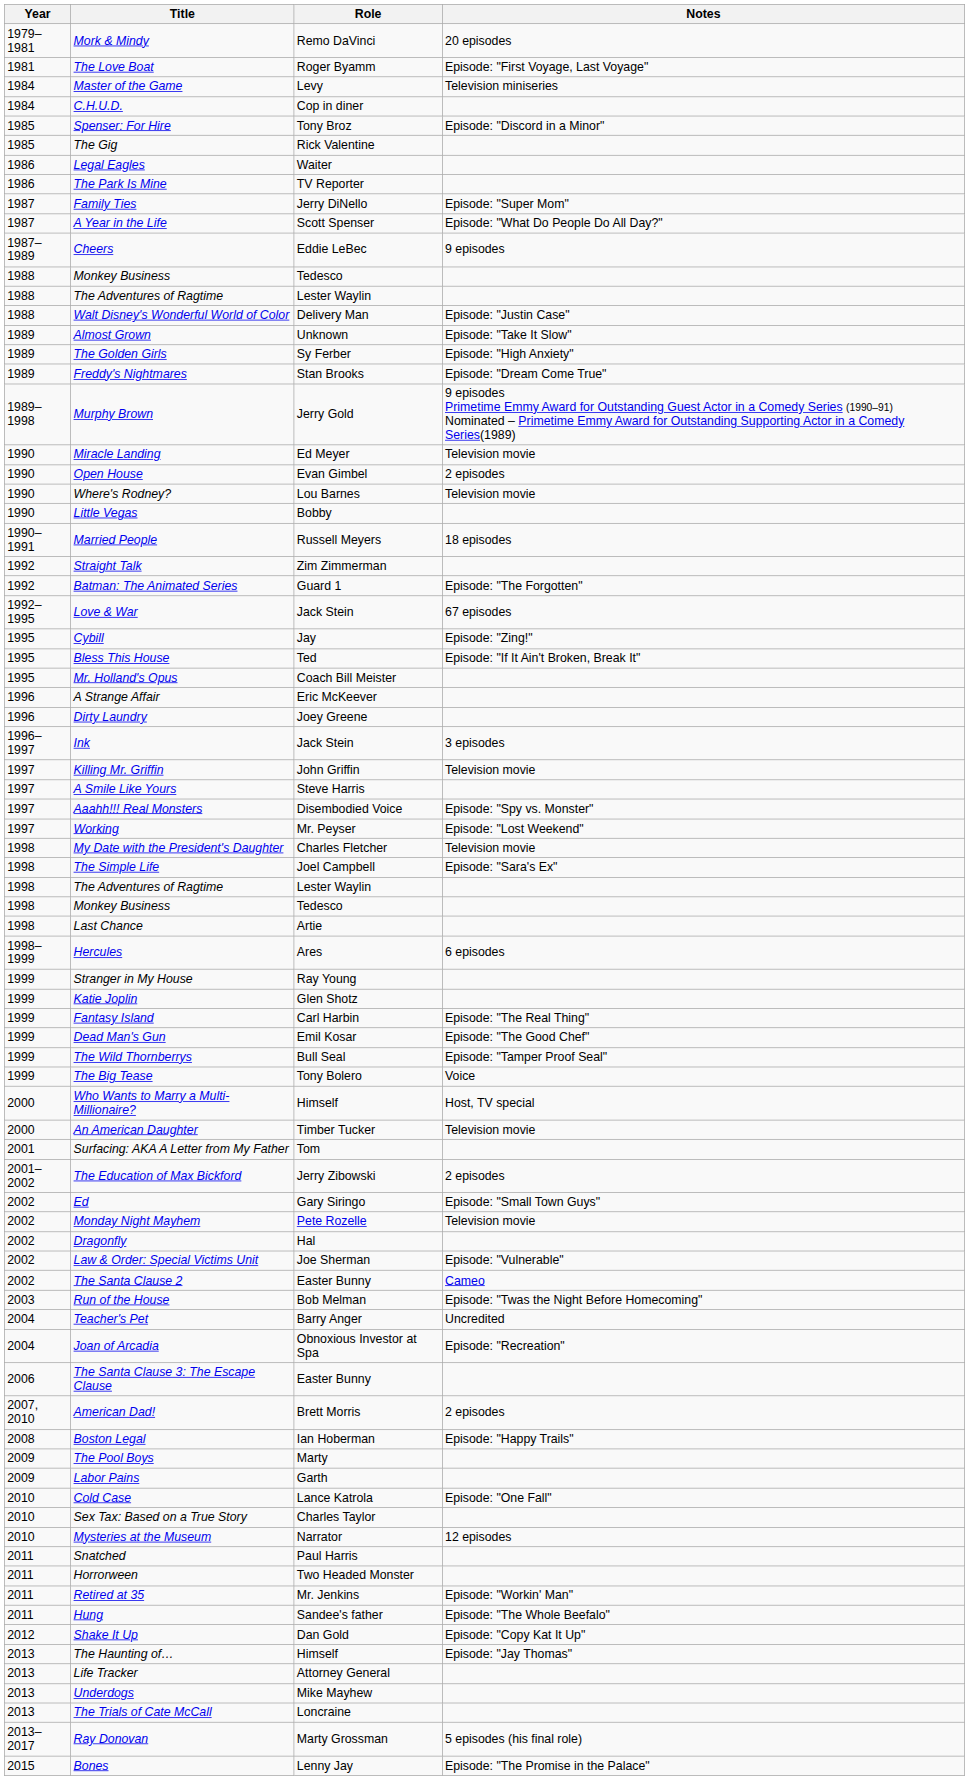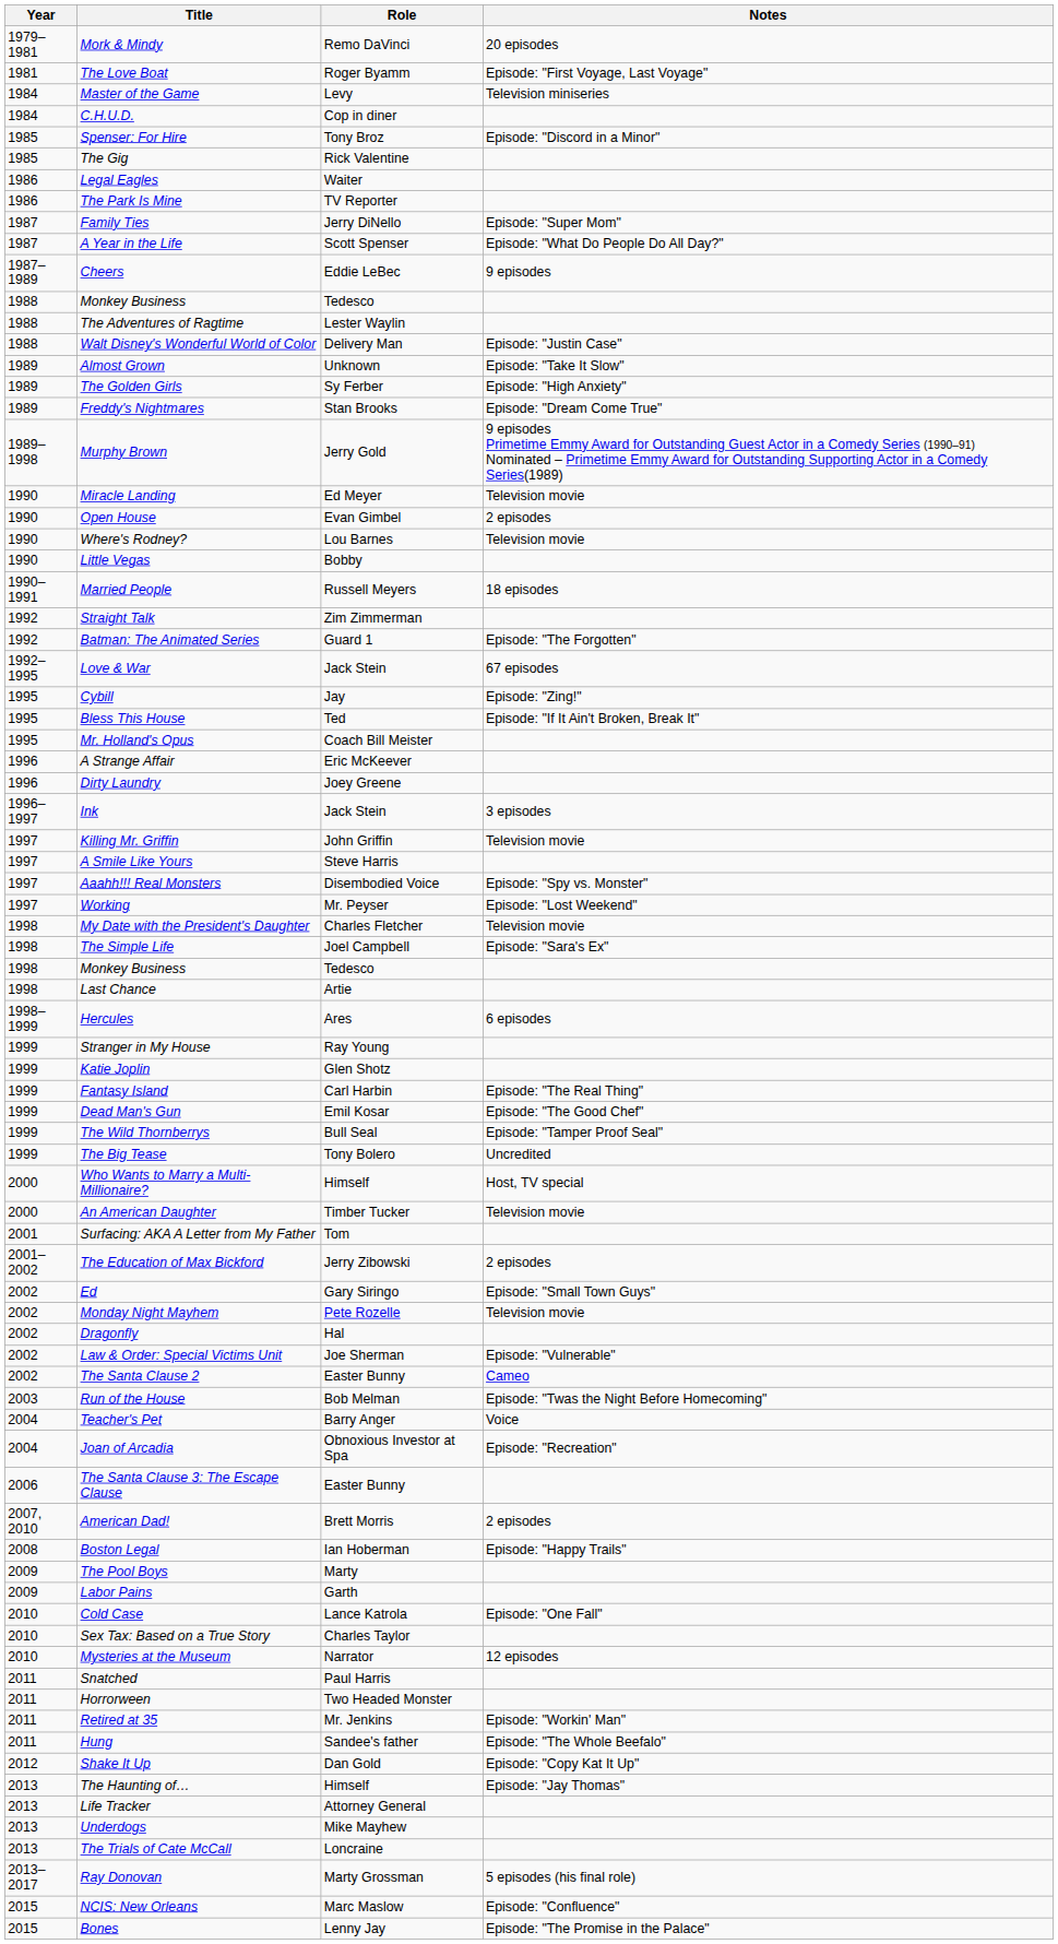 <table class="wikitable sortable">
 <tr>
 <th>Year</th>
 <th>Title</th>
 <th>Role</th>
 <th>Notes</th>
 </tr>
 <tr>
 <td>1979–1981</td>
 <td><em><a href='#'>Mork & Mindy</a></em></td>
 <td>Remo DaVinci</td>
 <td>20 episodes</td>
 </tr>
 <tr>
 <td>1981</td>
 <td><em><a href='#'>The Love Boat</a></em></td>
 <td>Roger Byamm</td>
 <td>Episode: "First Voyage, Last Voyage"</td>
 </tr>
 <tr>
 <td>1984</td>
 <td><em><a href='#'>Master of the Game</a></em></td>
 <td>Levy</td>
 <td>Television miniseries</td>
 </tr>
 <tr>
 <td>1984</td>
 <td><em><a href='#'>C.H.U.D.</a></em></td>
 <td>Cop in diner</td>
 <td></td>
 </tr>
 <tr>
 <td>1985</td>
 <td><em><a href='#'>Spenser: For Hire</a></em></td>
 <td>Tony Broz</td>
 <td>Episode: "Discord in a Minor"</td>
 </tr>
 <tr>
 <td>1985</td>
 <td><em>The Gig</em></td>
 <td>Rick Valentine</td>
 <td></td>
 </tr>
 <tr>
 <td>1986</td>
 <td><em><a href='#'>Legal Eagles</a></em></td>
 <td>Waiter</td>
 <td></td>
 </tr>
 <tr>
 <td>1986</td>
 <td><em><a href='#'>The Park Is Mine</a></em></td>
 <td>TV Reporter</td>
 <td></td>
 </tr>
 <tr>
 <td>1987</td>
 <td><em><a href='#'>Family Ties</a></em></td>
 <td>Jerry DiNello</td>
 <td>Episode: "Super Mom"</td>
 </tr>
 <tr>
 <td>1987</td>
 <td><em><a href='#'>A Year in the Life</a></em></td>
 <td>Scott Spenser</td>
 <td>Episode: "What Do People Do All Day?"</td>
 </tr>
 <tr>
 <td>1987–1989</td>
 <td><em><a href='#'>Cheers</a></em></td>
 <td>Eddie LeBec</td>
 <td>9 episodes</td>
 </tr>
 <tr>
 <td>1988</td>
 <td><em>Monkey Business</em></td>
 <td>Tedesco</td>
 <td></td>
 </tr>
 <tr>
 <td>1988</td>
 <td><em>The Adventures of Ragtime</em></td>
 <td>Lester Waylin</td>
 <td></td>
 </tr>
 <tr>
 <td>1988</td>
 <td><em><a href='#'>Walt Disney's Wonderful World of Color</a></em></td>
 <td>Delivery Man</td>
 <td>Episode: "Justin Case"</td>
 </tr>
 <tr>
 <td>1989</td>
 <td><em><a href='#'>Almost Grown</a></em></td>
 <td>Unknown</td>
 <td>Episode: "Take It Slow"</td>
 </tr>
 <tr>
 <td>1989</td>
 <td><em><a href='#'>The Golden Girls</a></em></td>
 <td>Sy Ferber</td>
 <td>Episode: "High Anxiety"</td>
 </tr>
 <tr>
 <td>1989</td>
 <td><em><a href='#'>Freddy's Nightmares</a></em></td>
 <td>Stan Brooks</td>
 <td>Episode: "Dream Come True"</td>
 </tr>
 <tr>
 <td>1989–1998</td>
 <td><em><a href='#'>Murphy Brown</a></em></td>
 <td>Jerry Gold</td>
 <td>9 episodes<br><a href='#'>Primetime Emmy Award for Outstanding Guest Actor in a Comedy Series</a> <small>(1990–91)</small><br>Nominated – <a href='#'>Primetime Emmy Award for Outstanding Supporting Actor in a Comedy Series</a>(1989)</td>
 </tr>
 <tr>
 <td>1990</td>
 <td><em><a href='#'>Miracle Landing</a></em></td>
 <td>Ed Meyer</td>
 <td>Television movie</td>
 </tr>
 <tr>
 <td>1990</td>
 <td><em><a href='#'>Open House</a></em></td>
 <td>Evan Gimbel</td>
 <td>2 episodes</td>
 </tr>
 <tr>
 <td>1990</td>
 <td><em>Where's Rodney?</em></td>
 <td>Lou Barnes</td>
 <td>Television movie</td>
 </tr>
 <tr>
 <td>1990</td>
 <td><em><a href='#'>Little Vegas</a></em></td>
 <td>Bobby</td>
 <td></td>
 </tr>
 <tr>
 <td>1990–1991</td>
 <td><em><a href='#'>Married People</a></em></td>
 <td>Russell Meyers</td>
 <td>18 episodes</td>
 </tr>
 <tr>
 <td>1992</td>
 <td><em><a href='#'>Straight Talk</a></em></td>
 <td>Zim Zimmerman</td>
 <td></td>
 </tr>
 <tr>
 <td>1992</td>
 <td><em><a href='#'>Batman: The Animated Series</a></em></td>
 <td>Guard 1</td>
 <td>Episode: "The Forgotten"</td>
 </tr>
 <tr>
 <td>1992–1995</td>
 <td><em><a href='#'>Love & War</a></em></td>
 <td>Jack Stein</td>
 <td>67 episodes</td>
 </tr>
 <tr>
 <td>1995</td>
 <td><em><a href='#'>Cybill</a></em></td>
 <td>Jay</td>
 <td>Episode: "Zing!"</td>
 </tr>
 <tr>
 <td>1995</td>
 <td><em><a href='#'>Bless This House</a></em></td>
 <td>Ted</td>
 <td>Episode: "If It Ain't Broken, Break It"</td>
 </tr>
 <tr>
 <td>1995</td>
 <td><em><a href='#'>Mr. Holland's Opus</a></em></td>
 <td>Coach Bill Meister</td>
 <td></td>
 </tr>
 <tr>
 <td>1996</td>
 <td><em>A Strange Affair</em></td>
 <td>Eric McKeever</td>
 <td></td>
 </tr>
 <tr>
 <td>1996</td>
 <td><em><a href='#'>Dirty Laundry</a></em></td>
 <td>Joey Greene</td>
 <td></td>
 </tr>
 <tr>
 <td>1996–1997</td>
 <td><em><a href='#'>Ink</a></em></td>
 <td>Jack Stein</td>
 <td>3 episodes</td>
 </tr>
 <tr>
 <td>1997</td>
 <td><em><a href='#'>Killing Mr. Griffin</a></em></td>
 <td>John Griffin</td>
 <td>Television movie</td>
 </tr>
 <tr>
 <td>1997</td>
 <td><em><a href='#'>A Smile Like Yours</a></em></td>
 <td>Steve Harris</td>
 <td></td>
 </tr>
 <tr>
 <td>1997</td>
 <td><em><a href='#'>Aaahh!!! Real Monsters</a></em></td>
 <td>Disembodied Voice</td>
 <td>Episode: "Spy vs. Monster"</td>
 </tr>
 <tr>
 <td>1997</td>
 <td><em><a href='#'>Working</a></em></td>
 <td>Mr. Peyser</td>
 <td>Episode: "Lost Weekend"</td>
 </tr>
 <tr>
 <td>1998</td>
 <td><em><a href='#'>My Date with the President's Daughter</a></em></td>
 <td>Charles Fletcher</td>
 <td>Television movie</td>
 </tr>
 <tr>
 <td>1998</td>
 <td><em><a href='#'>The Simple Life</a></em></td>
 <td>Joel Campbell</td>
 <td>Episode: "Sara's Ex"</td>
 </tr>
 <tr>
 <td>1998</td>
-<td><em>The Adventures of Ragtime</em></td>
-<td>Lester Waylin</td>
-<td></td>
-</tr>
-<tr>
-<td>1998</td>
 <td><em>Monkey Business</em></td>
 <td>Tedesco</td>
 <td></td>
 </tr>
 <tr>
 <td>1998</td>
 <td><em>Last Chance</em></td>
 <td>Artie</td>
 <td></td>
 </tr>
 <tr>
 <td>1998–1999</td>
 <td><em><a href='#'>Hercules</a></em></td>
 <td>Ares</td>
 <td>6 episodes</td>
 </tr>
 <tr>
 <td>1999</td>
 <td><em>Stranger in My House</em></td>
 <td>Ray Young</td>
 <td></td>
 </tr>
 <tr>
 <td>1999</td>
 <td><em><a href='#'>Katie Joplin</a></em></td>
 <td>Glen Shotz</td>
 <td></td>
 </tr>
 <tr>
 <td>1999</td>
 <td><em><a href='#'>Fantasy Island</a></em></td>
 <td>Carl Harbin</td>
 <td>Episode: "The Real Thing"</td>
 </tr>
 <tr>
 <td>1999</td>
 <td><em><a href='#'>Dead Man's Gun</a></em></td>
 <td>Emil Kosar</td>
 <td>Episode: "The Good Chef"</td>
 </tr>
 <tr>
 <td>1999</td>
 <td><em><a href='#'>The Wild Thornberrys</a></em></td>
 <td>Bull Seal</td>
 <td>Episode: "Tamper Proof Seal"</td>
 </tr>
 <tr>
 <td>1999</td>
 <td><em><a href='#'>The Big Tease</a></em></td>
 <td>Tony Bolero</td>
-<td>Voice</td>
+<td>Uncredited</td>
 </tr>
 <tr>
 <td>2000</td>
 <td><em><a href='#'>Who Wants to Marry a Multi-Millionaire?</a></em></td>
 <td>Himself</td>
 <td>Host, TV special</td>
 </tr>
 <tr>
 <td>2000</td>
 <td><em><a href='#'>An American Daughter</a></em></td>
 <td>Timber Tucker</td>
 <td>Television movie</td>
 </tr>
 <tr>
 <td>2001</td>
 <td><em>Surfacing: AKA A Letter from My Father</em></td>
 <td>Tom</td>
 <td></td>
 </tr>
 <tr>
 <td>2001–2002</td>
 <td><em><a href='#'>The Education of Max Bickford</a></em></td>
 <td>Jerry Zibowski</td>
 <td>2 episodes</td>
 </tr>
 <tr>
 <td>2002</td>
 <td><em><a href='#'>Ed</a></em></td>
 <td>Gary Siringo</td>
 <td>Episode: "Small Town Guys"</td>
 </tr>
 <tr>
 <td>2002</td>
 <td><em><a href='#'>Monday Night Mayhem</a></em></td>
 <td><a href='#'>Pete Rozelle</a></td>
 <td>Television movie</td>
 </tr>
 <tr>
 <td>2002</td>
 <td><em><a href='#'>Dragonfly</a></em></td>
 <td>Hal</td>
 <td></td>
 </tr>
 <tr>
 <td>2002</td>
 <td><em><a href='#'>Law & Order: Special Victims Unit</a></em></td>
 <td>Joe Sherman</td>
 <td>Episode: "Vulnerable"</td>
 </tr>
 <tr>
 <td>2002</td>
 <td><em><a href='#'>The Santa Clause 2</a></em></td>
 <td>Easter Bunny</td>
 <td><a href='#'>Cameo</a></td>
 </tr>
 <tr>
 <td>2003</td>
 <td><em><a href='#'>Run of the House</a></em></td>
 <td>Bob Melman</td>
 <td>Episode: "Twas the Night Before Homecoming"</td>
 </tr>
 <tr>
 <td>2004</td>
 <td><em><a href='#'>Teacher's Pet</a></em></td>
 <td>Barry Anger</td>
-<td>Uncredited</td>
+<td>Voice</td>
 </tr>
 <tr>
 <td>2004</td>
 <td><em><a href='#'>Joan of Arcadia</a></em></td>
 <td>Obnoxious Investor at Spa</td>
 <td>Episode: "Recreation"</td>
 </tr>
 <tr>
 <td>2006</td>
 <td><em><a href='#'>The Santa Clause 3: The Escape Clause</a></em></td>
 <td>Easter Bunny</td>
 <td></td>
 </tr>
 <tr>
 <td>2007, 2010</td>
 <td><em><a href='#'>American Dad!</a></em></td>
 <td>Brett Morris</td>
 <td>2 episodes</td>
 </tr>
 <tr>
 <td>2008</td>
 <td><em><a href='#'>Boston Legal</a></em></td>
 <td>Ian Hoberman</td>
 <td>Episode: "Happy Trails"</td>
 </tr>
 <tr>
 <td>2009</td>
 <td><em><a href='#'>The Pool Boys</a></em></td>
 <td>Marty</td>
 <td></td>
 </tr>
 <tr>
 <td>2009</td>
 <td><em><a href='#'>Labor Pains</a></em></td>
 <td>Garth</td>
 <td></td>
 </tr>
 <tr>
 <td>2010</td>
 <td><em><a href='#'>Cold Case</a></em></td>
 <td>Lance Katrola</td>
 <td>Episode: "One Fall"</td>
 </tr>
 <tr>
 <td>2010</td>
 <td><em>Sex Tax: Based on a True Story</em></td>
 <td>Charles Taylor</td>
 <td></td>
 </tr>
 <tr>
 <td>2010</td>
 <td><em><a href='#'>Mysteries at the Museum</a></em></td>
 <td>Narrator</td>
 <td>12 episodes</td>
 </tr>
 <tr>
 <td>2011</td>
 <td><em>Snatched</em></td>
 <td>Paul Harris</td>
 <td></td>
 </tr>
 <tr>
 <td>2011</td>
 <td><em>Horrorween</em></td>
 <td>Two Headed Monster</td>
 <td></td>
 </tr>
 <tr>
 <td>2011</td>
 <td><em><a href='#'>Retired at 35</a></em></td>
 <td>Mr. Jenkins</td>
 <td>Episode: "Workin' Man"</td>
 </tr>
 <tr>
 <td>2011</td>
 <td><em><a href='#'>Hung</a></em></td>
 <td>Sandee's father</td>
 <td>Episode: "The Whole Beefalo"</td>
 </tr>
 <tr>
 <td>2012</td>
 <td><em><a href='#'>Shake It Up</a></em></td>
 <td>Dan Gold</td>
 <td>Episode: "Copy Kat It Up"</td>
 </tr>
 <tr>
 <td>2013</td>
 <td><em>The Haunting of…</em></td>
 <td>Himself</td>
 <td>Episode: "Jay Thomas"</td>
 </tr>
 <tr>
 <td>2013</td>
 <td><em>Life Tracker</em></td>
 <td>Attorney General</td>
 <td></td>
 </tr>
 <tr>
 <td>2013</td>
 <td><em><a href='#'>Underdogs</a></em></td>
 <td>Mike Mayhew</td>
 <td></td>
 </tr>
 <tr>
 <td>2013</td>
 <td><em><a href='#'>The Trials of Cate McCall</a></em></td>
 <td>Loncraine</td>
 <td></td>
 </tr>
 <tr>
 <td>2013–2017</td>
 <td><em><a href='#'>Ray Donovan</a></em></td>
 <td>Marty Grossman</td>
 <td>5 episodes (his final role)</td>
 </tr>
 <tr>
 <td>2015</td>
+<td><em><a href='#'>NCIS: New Orleans</a></em></td>
+<td>Marc Maslow</td>
+<td>Episode: "Confluence"</td>
+</tr>
+<tr>
+<td>2015</td>
 <td><em><a href='#'>Bones</a></em></td>
 <td>Lenny Jay</td>
 <td>Episode: "The Promise in the Palace"</td>
 </tr>
 </table>
